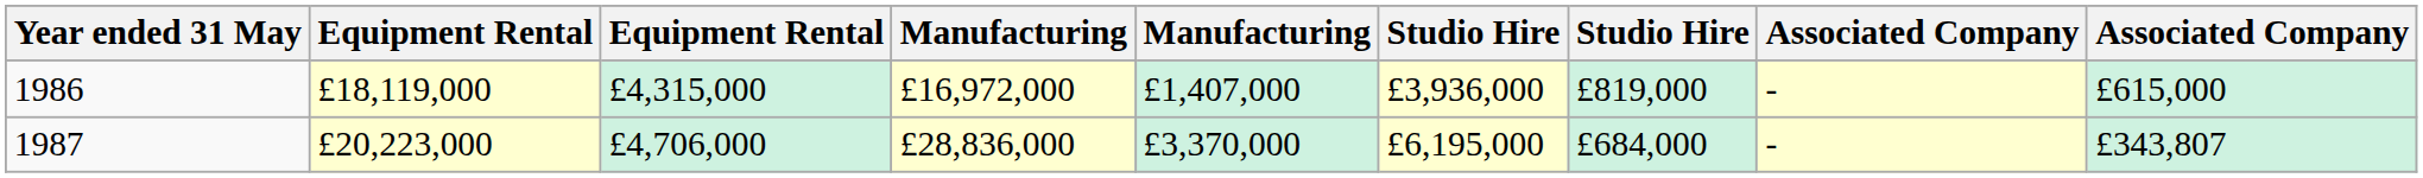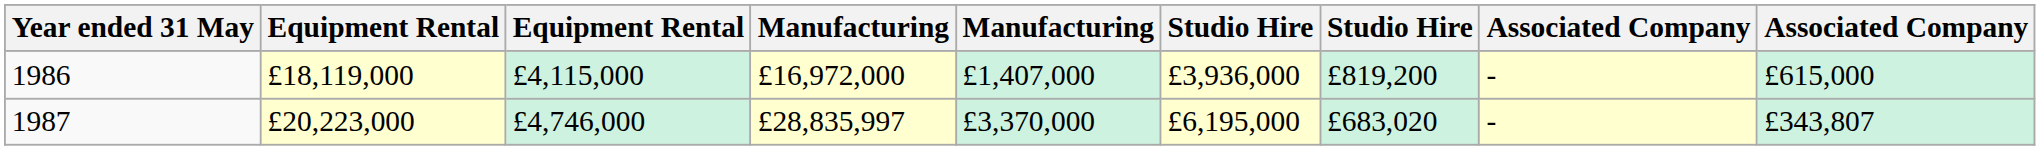 <table class="wikitable">
 <tr>
 <th>Year ended 31 May</th>
 <th>Equipment Rental</th>
 <th>Equipment Rental</th>
 <th>Manufacturing</th>
 <th>Manufacturing</th>
 <th>Studio Hire</th>
 <th>Studio Hire</th>
 <th>Associated Company</th>
 <th>Associated Company</th>
 </tr>
 <tr>
 <td>1986</td>
 <td bgcolor="FFFFD0">£18,119,000</td>
-<td bgcolor="CEF2E0">£4,315,000</td>
+<td bgcolor="CEF2E0">£4,115,000</td>
 <td bgcolor="FFFFD0">£16,972,000</td>
 <td bgcolor="CEF2E0">£1,407,000</td>
 <td bgcolor="FFFFD0">£3,936,000</td>
-<td bgcolor="CEF2E0">£819,000</td>
+<td bgcolor="CEF2E0">£819,200</td>
 <td bgcolor="FFFFD0">-</td>
 <td bgcolor="CEF2E0">£615,000</td>
 </tr>
 <tr>
 <td>1987</td>
 <td bgcolor="FFFFD0">£20,223,000</td>
-<td bgcolor="CEF2E0">£4,706,000</td>
-<td bgcolor="FFFFD0">£28,836,000</td>
+<td bgcolor="CEF2E0">£4,746,000</td>
+<td bgcolor="FFFFD0">£28,835,997</td>
 <td bgcolor="CEF2E0">£3,370,000</td>
 <td bgcolor="FFFFD0">£6,195,000</td>
-<td bgcolor="CEF2E0">£684,000</td>
+<td bgcolor="CEF2E0">£683,020</td>
 <td bgcolor="FFFFD0">-</td>
 <td bgcolor="CEF2E0">£343,807</td>
 </tr>
 </table>
